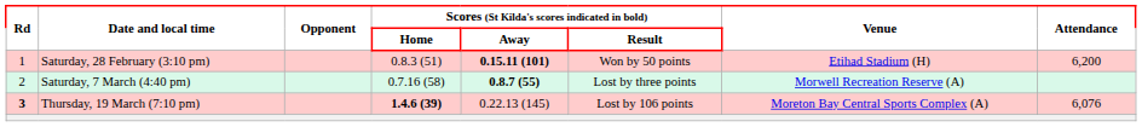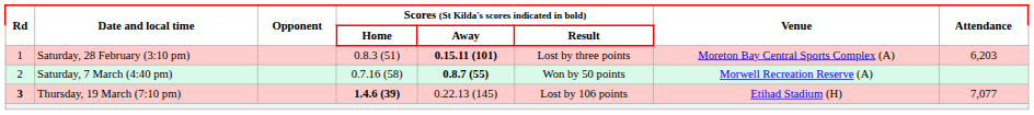 <table class="wikitable" style="font-size:90%; text-align:center; width: 100%; margin-left: auto; margin-right: auto;">
 <tr style="text-align:center; background:white; color:black; border: solid red 2px; font-weight:bold">
 <td rowspan=2><strong>Rd</strong></td>
 <td rowspan=2><strong>Date and local time</strong></td>
 <td rowspan=2><strong>Opponent</strong></td>
 <td colspan=3><strong>Scores</strong> <small>(St Kilda's scores indicated in <strong>bold</strong>)</small></td>
 <td rowspan=2><strong>Venue</strong></td>
 <td rowspan=2><strong>Attendance</strong></td>
 </tr>
 <tr>
 <th style="background:white; color:black; border: solid red 2px">Home</th>
 <th style="background:white; color:black; border: solid red 2px">Away</th>
 <th style="background:white; color:black; border: solid red 2px">Result</th>
 </tr>
 <tr style="background:#fcc;">
 <td>1</td>
 <td align=left>Saturday, 28 February (3:10 pm)</td>
 <td align=left></td>
 <td>0.8.3 (51)</td>
 <td><strong>0.15.11 (101)</strong></td>
-<td>Won by 50 points</td>
-<td><a href='#'>Etihad Stadium</a> (H)</td>
-<td>6,200</td>
+<td>Lost by three points</td>
+<td><a href='#'>Moreton Bay Central Sports Complex</a> (A)</td>
+<td>6,203</td>
 </tr>
 <tr style="background:#d9f9e9;">
 <td>2</td>
 <td align=left>Saturday, 7 March (4:40 pm)</td>
 <td align=left></td>
 <td>0.7.16 (58)</td>
 <td><strong>0.8.7 (55)</strong></td>
-<td>Lost by three points</td>
+<td>Won by 50 points</td>
 <td><a href='#'>Morwell Recreation Reserve</a> (A)</td>
 <td></td>
 </tr>
 <tr style="background:#fcc;">
 <td><strong>3</strong></td>
 <td align=left>Thursday, 19 March (7:10 pm)</td>
 <td align=left></td>
 <td><strong>1.4.6 (39)</strong></td>
 <td>0.22.13 (145)</td>
 <td>Lost by 106 points</td>
-<td><a href='#'>Moreton Bay Central Sports Complex</a> (A)</td>
-<td>6,076</td>
+<td><a href='#'>Etihad Stadium</a> (H)</td>
+<td>7,077</td>
 </tr>
 <tr>
 <th colspan=8></th>
 </tr>
 </table>
